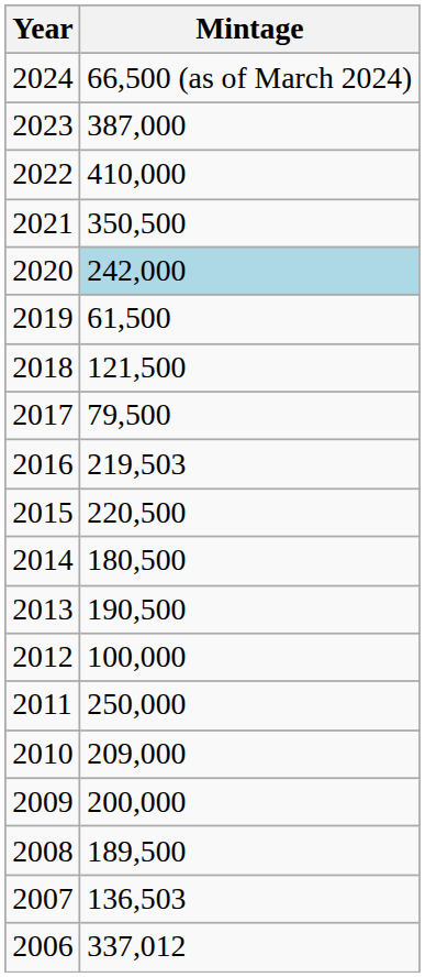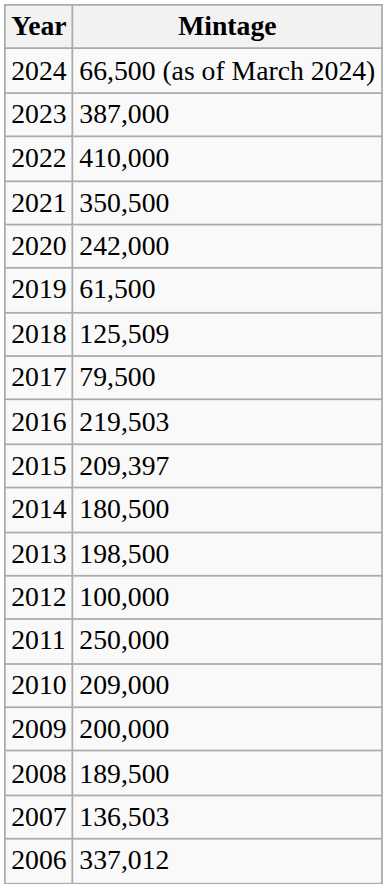 <table class="wikitable collapsible sortable">
 <tr>
 <th>Year</th>
 <th>Mintage</th>
 </tr>
 <tr>
 <td>2024</td>
 <td>66,500 (as of March 2024)</td>
 </tr>
 <tr>
 <td>2023</td>
 <td>387,000 </td>
 </tr>
 <tr>
 <td>2022</td>
 <td>410,000</td>
 </tr>
 <tr>
 <td>2021</td>
 <td>350,500</td>
 </tr>
 <tr>
 <td>2020</td>
-<td style="background: lightblue;">242,000</td>
+<td>242,000</td>
 </tr>
 <tr>
 <td>2019</td>
 <td>61,500</td>
 </tr>
 <tr>
 <td>2018</td>
-<td>121,500</td>
+<td>125,509</td>
 </tr>
 <tr>
 <td>2017</td>
 <td>79,500</td>
 </tr>
 <tr>
 <td>2016</td>
 <td>219,503</td>
 </tr>
 <tr>
 <td>2015</td>
-<td>220,500</td>
+<td>209,397</td>
 </tr>
 <tr>
 <td>2014</td>
 <td>180,500 </td>
 </tr>
 <tr>
 <td>2013</td>
-<td>190,500 </td>
+<td>198,500 </td>
 </tr>
 <tr>
 <td>2012</td>
 <td>100,000 </td>
 </tr>
 <tr>
 <td>2011</td>
 <td>250,000 </td>
 </tr>
 <tr>
 <td>2010</td>
 <td>209,000</td>
 </tr>
 <tr>
 <td>2009</td>
 <td>200,000</td>
 </tr>
 <tr>
 <td>2008</td>
 <td>189,500 </td>
 </tr>
 <tr>
 <td>2007</td>
 <td>136,503 </td>
 </tr>
 <tr>
 <td>2006</td>
 <td>337,012 </td>
 </tr>
 </table>
